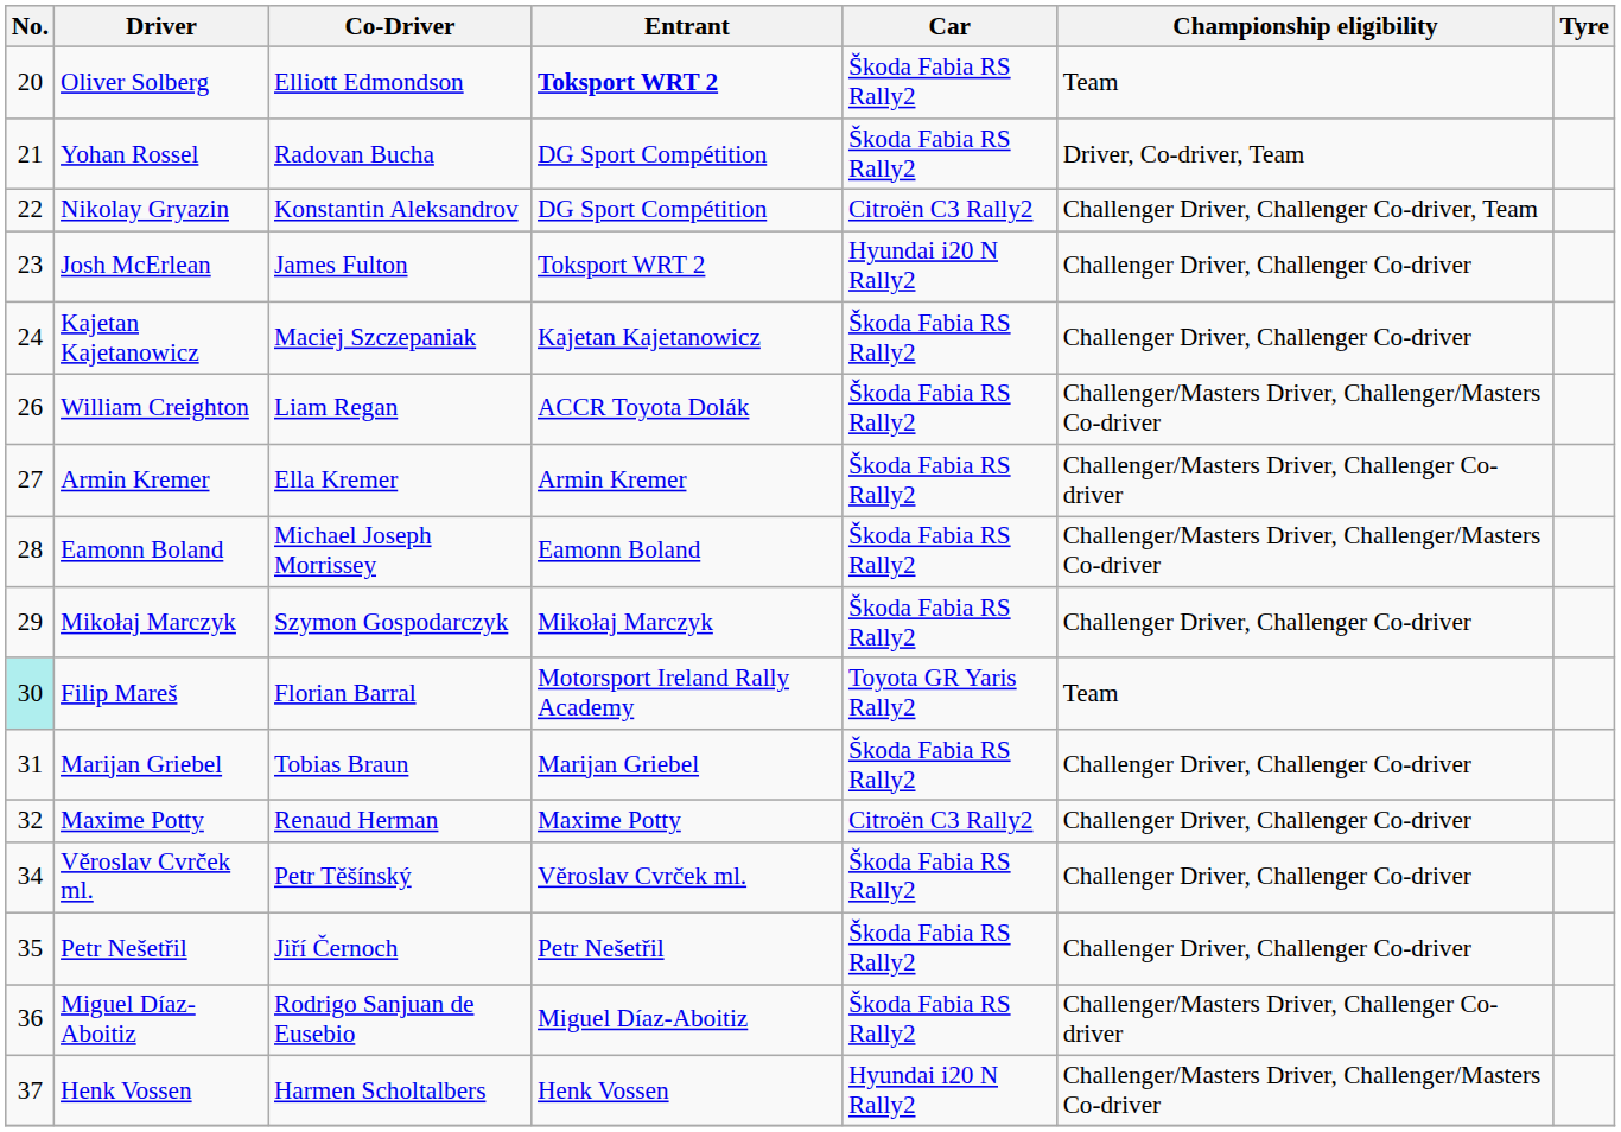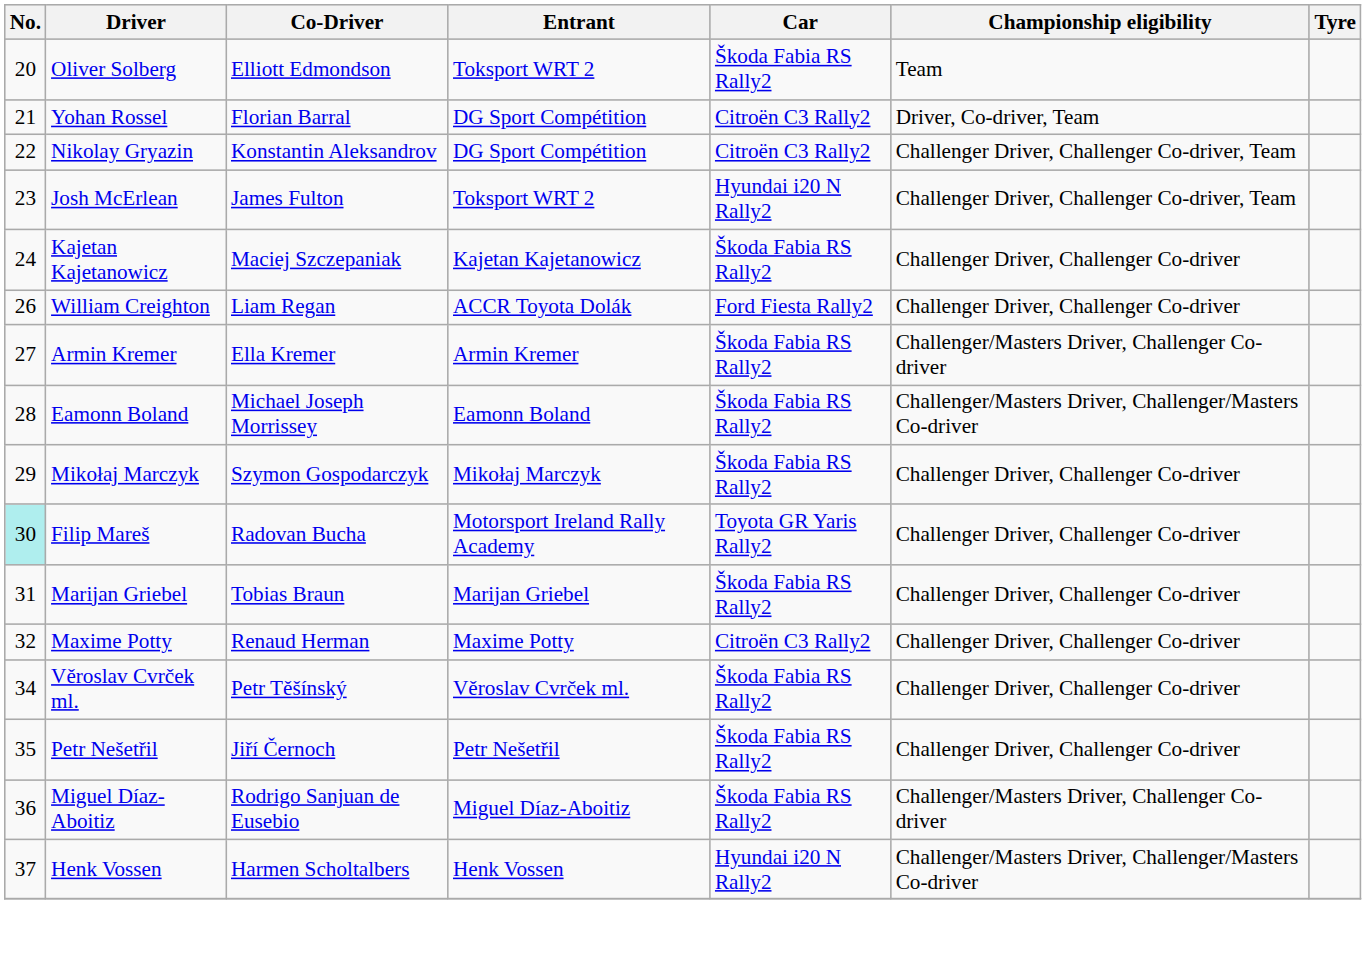 <table class="wikitable" style="font-size: 85%;">
 <tr>
 <th>No.</th>
 <th>Driver</th>
 <th>Co-Driver</th>
 <th>Entrant</th>
 <th>Car</th>
 <th>Championship eligibility</th>
 <th>Tyre</th>
 </tr>
 <tr>
 <td align="center">20</td>
 <td> <a href='#'>Oliver Solberg</a></td>
 <td> <a href='#'>Elliott Edmondson</a></td>
-<td><strong> <a href='#'>Toksport WRT 2</a></strong></td>
+<td> <a href='#'>Toksport WRT 2</a></td>
 <td><a href='#'>Škoda Fabia RS Rally2</a></td>
 <td>Team</td>
 <td align="center"></td>
 </tr>
 <tr>
 <td align="center">21</td>
 <td> <a href='#'>Yohan Rossel</a></td>
-<td> <a href='#'>Radovan Bucha</a></td>
+<td> <a href='#'>Florian Barral</a></td>
 <td> <a href='#'>DG Sport Compétition</a></td>
-<td><a href='#'>Škoda Fabia RS Rally2</a></td>
+<td><a href='#'>Citroën C3 Rally2</a></td>
 <td>Driver, Co-driver, Team</td>
 <td align="center"></td>
 </tr>
 <tr>
 <td align="center">22</td>
 <td> <a href='#'>Nikolay Gryazin</a></td>
 <td> <a href='#'>Konstantin Aleksandrov</a></td>
 <td> <a href='#'>DG Sport Compétition</a></td>
 <td><a href='#'>Citroën C3 Rally2</a></td>
 <td>Challenger Driver, Challenger Co-driver, Team</td>
 <td align="center"></td>
 </tr>
 <tr>
 <td align="center">23</td>
 <td> <a href='#'>Josh McErlean</a></td>
 <td> <a href='#'>James Fulton</a></td>
 <td> <a href='#'>Toksport WRT 2</a></td>
 <td><a href='#'>Hyundai i20 N Rally2</a></td>
-<td>Challenger Driver, Challenger Co-driver</td>
+<td>Challenger Driver, Challenger Co-driver, Team</td>
 <td align="center"></td>
 </tr>
 <tr>
 <td align="center">24</td>
 <td> <a href='#'>Kajetan Kajetanowicz</a></td>
 <td> <a href='#'>Maciej Szczepaniak</a></td>
 <td> <a href='#'>Kajetan Kajetanowicz</a></td>
 <td><a href='#'>Škoda Fabia RS Rally2</a></td>
 <td>Challenger Driver, Challenger Co-driver</td>
 <td align="center"></td>
 </tr>
 <tr>
 <td align="center">26</td>
 <td> <a href='#'>William Creighton</a></td>
 <td> <a href='#'>Liam Regan</a></td>
 <td> <a href='#'>ACCR Toyota Dolák</a></td>
-<td><a href='#'>Škoda Fabia RS Rally2</a></td>
-<td>Challenger/Masters Driver, Challenger/Masters Co-driver</td>
+<td><a href='#'>Ford Fiesta Rally2</a></td>
+<td>Challenger Driver, Challenger Co-driver</td>
 <td align="center"></td>
 </tr>
 <tr>
 <td align="center">27</td>
 <td> <a href='#'>Armin Kremer</a></td>
 <td> <a href='#'>Ella Kremer</a></td>
 <td> <a href='#'>Armin Kremer</a></td>
 <td><a href='#'>Škoda Fabia RS Rally2</a></td>
 <td>Challenger/Masters Driver, Challenger Co-driver</td>
 <td align="center"></td>
 </tr>
 <tr>
 <td align="center">28</td>
 <td> <a href='#'>Eamonn Boland</a></td>
 <td> <a href='#'>Michael Joseph Morrissey</a></td>
 <td> <a href='#'>Eamonn Boland</a></td>
 <td><a href='#'>Škoda Fabia RS Rally2</a></td>
 <td>Challenger/Masters Driver, Challenger/Masters Co-driver</td>
 <td align="center"></td>
 </tr>
 <tr>
 <td align="center">29</td>
 <td> <a href='#'>Mikołaj Marczyk</a></td>
 <td> <a href='#'>Szymon Gospodarczyk</a></td>
 <td> <a href='#'>Mikołaj Marczyk</a></td>
 <td><a href='#'>Škoda Fabia RS Rally2</a></td>
 <td>Challenger Driver, Challenger Co-driver</td>
 <td align="center"></td>
 </tr>
 <tr>
 <td align="center" style="background: paleturquoise;">30</td>
 <td> <a href='#'>Filip Mareš</a></td>
-<td> <a href='#'>Florian Barral</a></td>
+<td> <a href='#'>Radovan Bucha</a></td>
 <td> <a href='#'>Motorsport Ireland Rally Academy</a></td>
 <td><a href='#'>Toyota GR Yaris Rally2</a></td>
-<td>Team</td>
+<td>Challenger Driver, Challenger Co-driver</td>
 <td align="center"></td>
 </tr>
 <tr>
 <td align="center">31</td>
 <td> <a href='#'>Marijan Griebel</a></td>
 <td> <a href='#'>Tobias Braun</a></td>
 <td> <a href='#'>Marijan Griebel</a></td>
 <td><a href='#'>Škoda Fabia RS Rally2</a></td>
 <td>Challenger Driver, Challenger Co-driver</td>
 <td align="center"></td>
 </tr>
 <tr>
 <td align="center">32</td>
 <td> <a href='#'>Maxime Potty</a></td>
 <td> <a href='#'>Renaud Herman</a></td>
 <td> <a href='#'>Maxime Potty</a></td>
 <td><a href='#'>Citroën C3 Rally2</a></td>
 <td>Challenger Driver, Challenger Co-driver</td>
 <td align="center"></td>
 </tr>
 <tr>
 <td align="center">34</td>
 <td> <a href='#'>Věroslav Cvrček ml.</a></td>
 <td> <a href='#'>Petr Těšínský</a></td>
 <td> <a href='#'>Věroslav Cvrček ml.</a></td>
 <td><a href='#'>Škoda Fabia RS Rally2</a></td>
 <td>Challenger Driver, Challenger Co-driver</td>
 <td align="center"></td>
 </tr>
 <tr>
 <td align="center">35</td>
 <td> <a href='#'>Petr Nešetřil</a></td>
 <td> <a href='#'>Jiří Černoch</a></td>
 <td> <a href='#'>Petr Nešetřil</a></td>
 <td><a href='#'>Škoda Fabia RS Rally2</a></td>
 <td>Challenger Driver, Challenger Co-driver</td>
 <td align="center"></td>
 </tr>
 <tr>
 <td align="center">36</td>
 <td> <a href='#'>Miguel Díaz-Aboitiz</a></td>
 <td> <a href='#'>Rodrigo Sanjuan de Eusebio</a></td>
 <td> <a href='#'>Miguel Díaz-Aboitiz</a></td>
 <td><a href='#'>Škoda Fabia RS Rally2</a></td>
 <td>Challenger/Masters Driver, Challenger Co-driver</td>
 <td align="center"></td>
 </tr>
 <tr>
 <td align="center">37</td>
 <td> <a href='#'>Henk Vossen</a></td>
 <td> <a href='#'>Harmen Scholtalbers</a></td>
 <td> <a href='#'>Henk Vossen</a></td>
 <td><a href='#'>Hyundai i20 N Rally2</a></td>
 <td>Challenger/Masters Driver, Challenger/Masters Co-driver</td>
 <td align="center"></td>
 </tr>
 <tr>
 </tr>
 </table>
